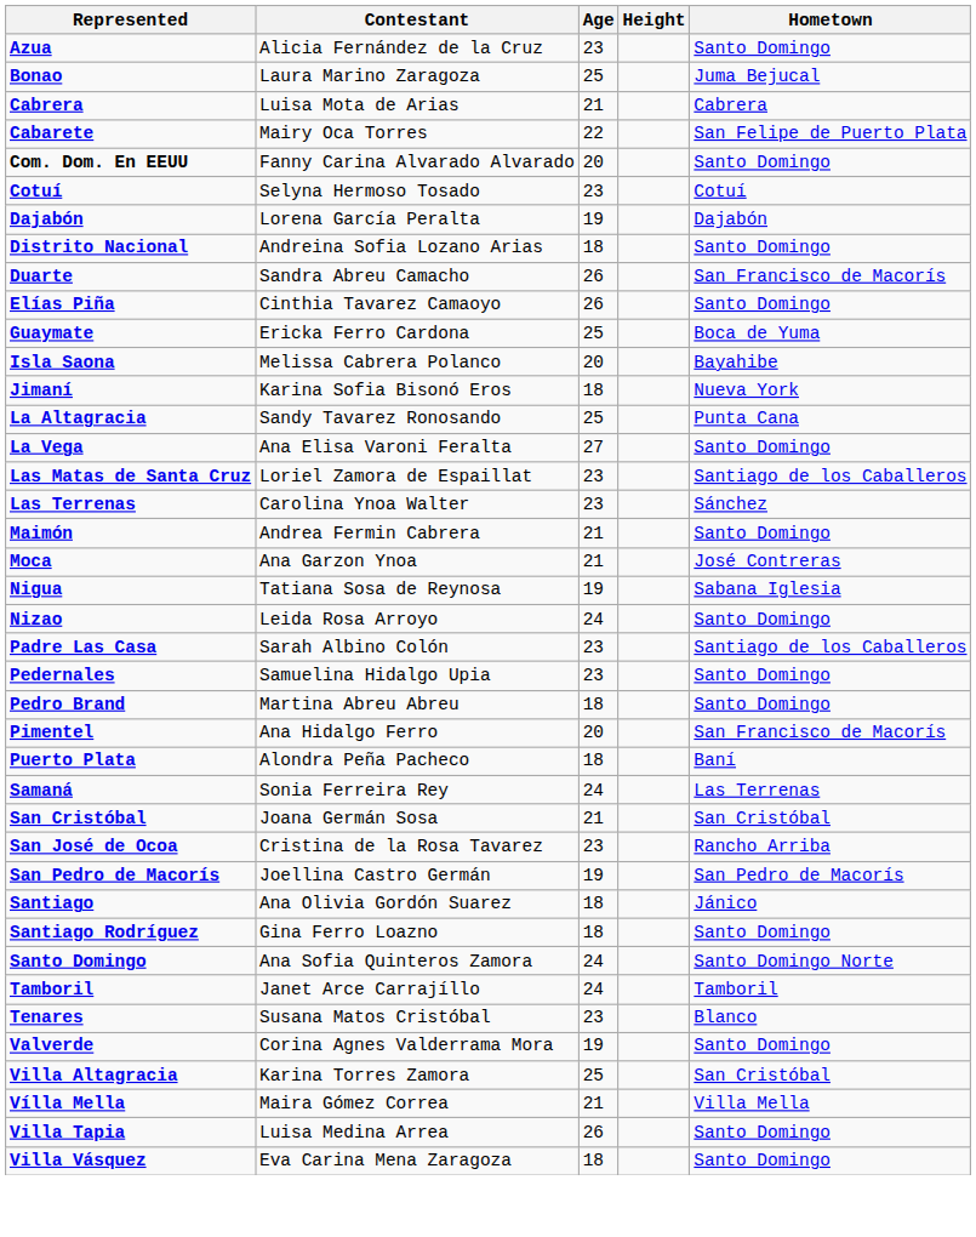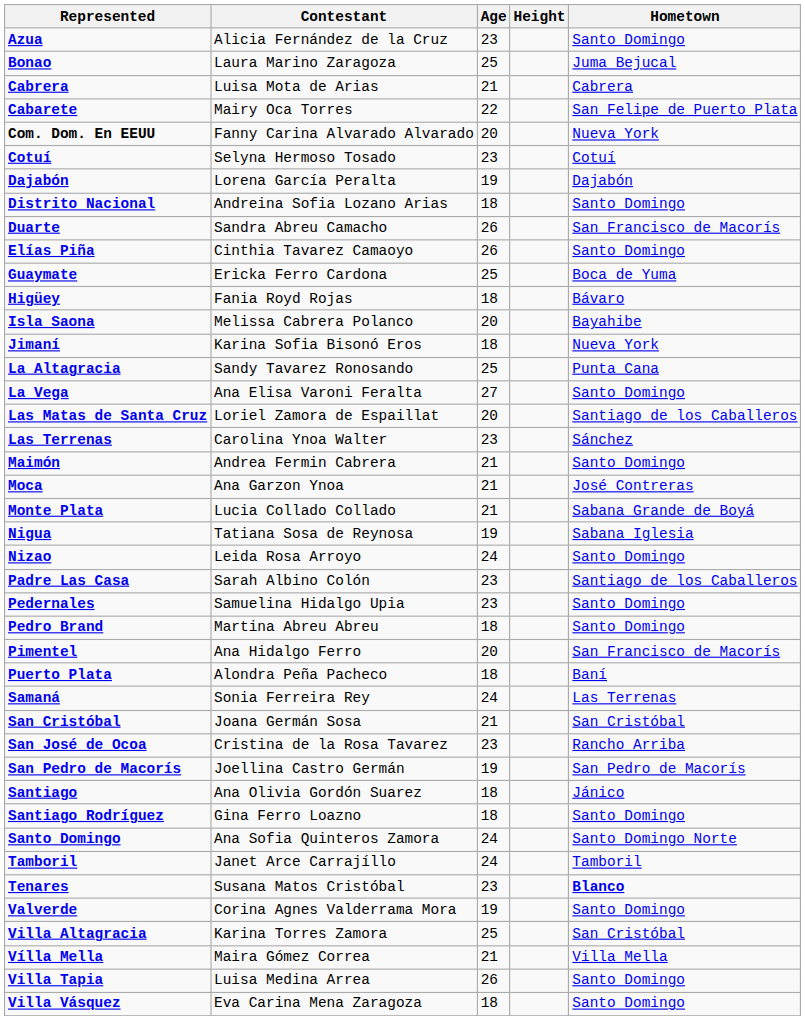 <table class="sortable wikitable">
 <tr>
 <th>Represented</th>
 <th>Contestant</th>
 <th>Age</th>
 <th>Height</th>
 <th>Hometown</th>
 </tr>
 <tr>
 <td><strong><a href='#'>Azua</a></strong></td>
 <td>Alicia Fernández de la Cruz</td>
 <td>23</td>
 <td></td>
 <td><a href='#'>Santo Domingo</a></td>
 </tr>
 <tr>
 <td><strong><a href='#'>Bonao</a></strong></td>
 <td>Laura Marino Zaragoza</td>
 <td>25</td>
 <td></td>
 <td><a href='#'>Juma Bejucal</a></td>
 </tr>
 <tr>
 <td><strong><a href='#'>Cabrera</a></strong></td>
 <td>Luisa Mota de Arias</td>
 <td>21</td>
 <td></td>
 <td><a href='#'>Cabrera</a></td>
 </tr>
 <tr>
 <td><strong><a href='#'>Cabarete</a></strong></td>
 <td>Mairy Oca Torres</td>
 <td>22</td>
 <td></td>
 <td><a href='#'>San Felipe de Puerto Plata</a></td>
 </tr>
 <tr>
 <td><strong>Com. Dom. En EEUU</strong></td>
 <td>Fanny Carina Alvarado Alvarado</td>
 <td>20</td>
 <td></td>
-<td><a href='#'>Santo Domingo</a></td>
+<td><a href='#'>Nueva York</a></td>
 </tr>
 <tr>
 <td><strong><a href='#'>Cotuí</a></strong></td>
 <td>Selyna Hermoso Tosado</td>
 <td>23</td>
 <td></td>
 <td><a href='#'>Cotuí</a></td>
 </tr>
 <tr>
 <td><strong><a href='#'>Dajabón</a></strong></td>
 <td>Lorena García Peralta</td>
 <td>19</td>
 <td></td>
 <td><a href='#'>Dajabón</a></td>
 </tr>
 <tr>
 <td><strong><a href='#'>Distrito Nacional</a></strong></td>
 <td>Andreina Sofia Lozano Arias</td>
 <td>18</td>
 <td></td>
 <td><a href='#'>Santo Domingo</a></td>
 </tr>
 <tr>
 <td><strong><a href='#'>Duarte</a></strong></td>
 <td>Sandra Abreu Camacho</td>
 <td>26</td>
 <td></td>
 <td><a href='#'>San Francisco de Macorís</a></td>
 </tr>
 <tr>
 <td><strong><a href='#'>Elías Piña</a></strong></td>
 <td>Cinthia Tavarez Camaoyo</td>
 <td>26</td>
 <td></td>
 <td><a href='#'>Santo Domingo</a></td>
 </tr>
 <tr>
 <td><strong><a href='#'>Guaymate</a></strong></td>
 <td>Ericka Ferro Cardona</td>
 <td>25</td>
 <td></td>
 <td><a href='#'>Boca de Yuma</a></td>
 </tr>
 <tr>
+<td><strong><a href='#'>Higüey</a></strong></td>
+<td>Fania Royd Rojas</td>
+<td>18</td>
+<td></td>
+<td><a href='#'>Bávaro</a></td>
+</tr>
+<tr>
 <td><strong><a href='#'>Isla Saona</a></strong></td>
 <td>Melissa Cabrera Polanco</td>
 <td>20</td>
 <td></td>
 <td><a href='#'>Bayahibe</a></td>
 </tr>
 <tr>
 <td><strong><a href='#'>Jimaní</a></strong></td>
 <td>Karina Sofia Bisonó Eros</td>
 <td>18</td>
 <td></td>
 <td><a href='#'>Nueva York</a></td>
 </tr>
 <tr>
 <td><strong><a href='#'>La Altagracia</a></strong></td>
 <td>Sandy Tavarez Ronosando</td>
 <td>25</td>
 <td></td>
 <td><a href='#'>Punta Cana</a></td>
 </tr>
 <tr>
 <td><strong><a href='#'>La Vega</a></strong></td>
 <td>Ana Elisa Varoni Feralta</td>
 <td>27</td>
 <td></td>
 <td><a href='#'>Santo Domingo</a></td>
 </tr>
 <tr>
 <td><strong><a href='#'>Las Matas de Santa Cruz</a></strong></td>
 <td>Loriel Zamora de Espaillat</td>
-<td>23</td>
+<td>20</td>
 <td></td>
 <td><a href='#'>Santiago de los Caballeros</a></td>
 </tr>
 <tr>
 <td><strong><a href='#'>Las Terrenas</a></strong></td>
 <td>Carolina Ynoa Walter</td>
 <td>23</td>
 <td></td>
 <td><a href='#'>Sánchez</a></td>
 </tr>
 <tr>
 <td><strong><a href='#'>Maimón</a></strong></td>
 <td>Andrea Fermin Cabrera</td>
 <td>21</td>
 <td></td>
 <td><a href='#'>Santo Domingo</a></td>
 </tr>
 <tr>
 <td><strong><a href='#'>Moca</a></strong></td>
 <td>Ana Garzon Ynoa</td>
 <td>21</td>
 <td></td>
 <td><a href='#'>José Contreras</a></td>
+</tr>
+<tr>
+<td><strong><a href='#'>Monte Plata</a></strong></td>
+<td>Lucia Collado Collado</td>
+<td>21</td>
+<td></td>
+<td><a href='#'>Sabana Grande de Boyá</a></td>
 </tr>
 <tr>
 <td><strong><a href='#'>Nigua</a></strong></td>
 <td>Tatiana Sosa de Reynosa</td>
 <td>19</td>
 <td></td>
 <td><a href='#'>Sabana Iglesia</a></td>
 </tr>
 <tr>
 <td><strong><a href='#'>Nizao</a></strong></td>
 <td>Leida Rosa Arroyo</td>
 <td>24</td>
 <td></td>
 <td><a href='#'>Santo Domingo</a></td>
 </tr>
 <tr>
 <td><strong><a href='#'>Padre Las Casa</a></strong></td>
 <td>Sarah Albino Colón</td>
 <td>23</td>
 <td></td>
 <td><a href='#'>Santiago de los Caballeros</a></td>
 </tr>
 <tr>
 <td><strong><a href='#'>Pedernales</a></strong></td>
 <td>Samuelina Hidalgo Upia</td>
 <td>23</td>
 <td></td>
 <td><a href='#'>Santo Domingo</a></td>
 </tr>
 <tr>
 <td><strong><a href='#'>Pedro Brand</a></strong></td>
 <td>Martina Abreu Abreu</td>
 <td>18</td>
 <td></td>
 <td><a href='#'>Santo Domingo</a></td>
 </tr>
 <tr>
 <td><strong><a href='#'>Pimentel</a></strong></td>
 <td>Ana Hidalgo Ferro</td>
 <td>20</td>
 <td></td>
 <td><a href='#'>San Francisco de Macorís</a></td>
 </tr>
 <tr>
 <td><strong><a href='#'>Puerto Plata</a></strong></td>
 <td>Alondra Peña Pacheco</td>
 <td>18</td>
 <td></td>
 <td><a href='#'>Baní</a></td>
 </tr>
 <tr>
 <td><strong><a href='#'>Samaná</a></strong></td>
 <td>Sonia Ferreira Rey</td>
 <td>24</td>
 <td></td>
 <td><a href='#'>Las Terrenas</a></td>
 </tr>
 <tr>
 <td><strong><a href='#'>San Cristóbal</a></strong></td>
 <td>Joana Germán Sosa</td>
 <td>21</td>
 <td></td>
 <td><a href='#'>San Cristóbal</a></td>
 </tr>
 <tr>
 <td><strong><a href='#'>San José de Ocoa</a></strong></td>
 <td>Cristina de la Rosa Tavarez</td>
 <td>23</td>
 <td></td>
 <td><a href='#'>Rancho Arriba</a></td>
 </tr>
 <tr>
 <td><strong><a href='#'>San Pedro de Macorís</a></strong></td>
 <td>Joellina Castro Germán</td>
 <td>19</td>
 <td></td>
 <td><a href='#'>San Pedro de Macorís</a></td>
 </tr>
 <tr>
 <td><strong><a href='#'>Santiago</a></strong></td>
 <td>Ana Olivia Gordón Suarez</td>
 <td>18</td>
 <td></td>
 <td><a href='#'>Jánico</a></td>
 </tr>
 <tr>
 <td><strong><a href='#'>Santiago Rodríguez</a></strong></td>
 <td>Gina Ferro Loazno</td>
 <td>18</td>
 <td></td>
 <td><a href='#'>Santo Domingo</a></td>
 </tr>
 <tr>
 <td><strong><a href='#'>Santo Domingo</a></strong></td>
 <td>Ana Sofia Quinteros Zamora</td>
 <td>24</td>
 <td></td>
 <td><a href='#'>Santo Domingo Norte</a></td>
 </tr>
 <tr>
 <td><strong><a href='#'>Tamboril</a></strong></td>
 <td>Janet Arce Carrajíllo</td>
 <td>24</td>
 <td></td>
 <td><a href='#'>Tamboril</a></td>
 </tr>
 <tr>
 <td><strong><a href='#'>Tenares</a></strong></td>
 <td>Susana Matos Cristóbal</td>
 <td>23</td>
 <td></td>
-<td><a href='#'>Blanco</a></td>
+<td><strong><a href='#'>Blanco</a></strong></td>
 </tr>
 <tr>
 <td><strong><a href='#'>Valverde</a></strong></td>
 <td>Corina Agnes Valderrama Mora</td>
 <td>19</td>
 <td></td>
 <td><a href='#'>Santo Domingo</a></td>
 </tr>
 <tr>
 <td><strong><a href='#'>Villa Altagracia</a></strong></td>
 <td>Karina Torres Zamora</td>
 <td>25</td>
 <td></td>
 <td><a href='#'>San Cristóbal</a></td>
 </tr>
 <tr>
 <td><strong><a href='#'>Vílla Mella</a></strong></td>
 <td>Maira Gómez Correa</td>
 <td>21</td>
 <td></td>
 <td><a href='#'>Villa Mella</a></td>
 </tr>
 <tr>
 <td><strong><a href='#'>Villa Tapia</a></strong></td>
 <td>Luisa Medina Arrea</td>
 <td>26</td>
 <td></td>
 <td><a href='#'>Santo Domingo</a></td>
 </tr>
 <tr>
 <td><strong><a href='#'>Villa Vásquez</a></strong></td>
 <td>Eva Carina Mena Zaragoza</td>
 <td>18</td>
 <td></td>
 <td><a href='#'>Santo Domingo</a></td>
 </tr>
 </table>
